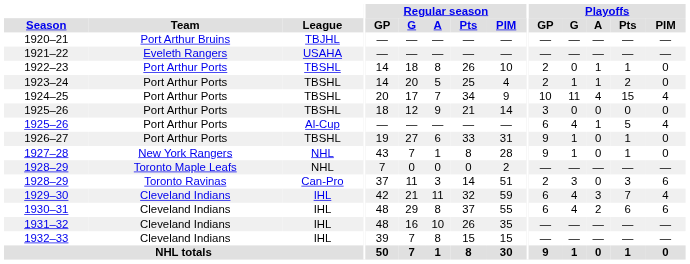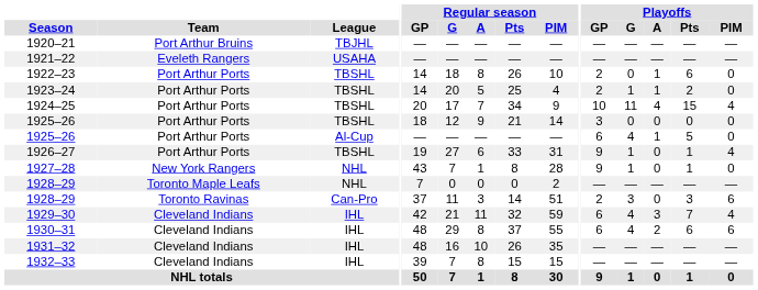 <table border="0" cellpadding="1" cellspacing="0" style="text-align:center; width:60em">
 <tr bgcolor="#e0e0e0">
 <th colspan="3" bgcolor="#ffffff"></th>
 <th rowspan="100" bgcolor="#ffffff"></th>
 <th colspan="5"><a href='#'>Regular season</a></th>
 <th rowspan="100" bgcolor="#ffffff"></th>
 <th colspan="5"><a href='#'>Playoffs</a></th>
 </tr>
 <tr bgcolor="#e0e0e0">
 <th><a href='#'>Season</a></th>
 <th>Team</th>
 <th>League</th>
 <th>GP</th>
 <th><a href='#'>G</a></th>
 <th><a href='#'>A</a></th>
 <th><a href='#'>Pts</a></th>
 <th><a href='#'>PIM</a></th>
 <th>GP</th>
 <th>G</th>
 <th>A</th>
 <th>Pts</th>
 <th>PIM</th>
 </tr>
 <tr>
 <td>1920–21</td>
 <td><a href='#'>Port Arthur Bruins</a></td>
 <td><a href='#'>TBJHL</a></td>
 <td>—</td>
 <td>—</td>
 <td>—</td>
 <td>—</td>
 <td>—</td>
 <td>—</td>
 <td>—</td>
 <td>—</td>
 <td>—</td>
 <td>—</td>
 </tr>
 <tr bgcolor="#f0f0f0">
 <td>1921–22</td>
 <td><a href='#'>Eveleth Rangers</a></td>
 <td><a href='#'>USAHA</a></td>
 <td>—</td>
 <td>—</td>
 <td>—</td>
 <td>—</td>
 <td>—</td>
 <td>—</td>
 <td>—</td>
 <td>—</td>
 <td>—</td>
 <td>—</td>
 </tr>
 <tr>
 <td>1922–23</td>
 <td><a href='#'>Port Arthur Ports</a></td>
 <td><a href='#'>TBSHL</a></td>
 <td>14</td>
 <td>18</td>
 <td>8</td>
 <td>26</td>
 <td>10</td>
 <td>2</td>
 <td>0</td>
 <td>1</td>
-<td>1</td>
+<td>6</td>
 <td>0</td>
 </tr>
 <tr bgcolor="#f0f0f0">
 <td>1923–24</td>
 <td>Port Arthur Ports</td>
 <td>TBSHL</td>
 <td>14</td>
 <td>20</td>
 <td>5</td>
 <td>25</td>
 <td>4</td>
 <td>2</td>
 <td>1</td>
 <td>1</td>
 <td>2</td>
 <td>0</td>
 </tr>
 <tr>
 <td>1924–25</td>
 <td>Port Arthur Ports</td>
 <td>TBSHL</td>
 <td>20</td>
 <td>17</td>
 <td>7</td>
 <td>34</td>
 <td>9</td>
 <td>10</td>
 <td>11</td>
 <td>4</td>
 <td>15</td>
 <td>4</td>
 </tr>
 <tr bgcolor="#f0f0f0">
 <td>1925–26</td>
 <td>Port Arthur Ports</td>
 <td>TBSHL</td>
 <td>18</td>
 <td>12</td>
 <td>9</td>
 <td>21</td>
 <td>14</td>
 <td>3</td>
 <td>0</td>
 <td>0</td>
 <td>0</td>
 <td>0</td>
 </tr>
 <tr>
 <td><a href='#'>1925–26</a></td>
 <td>Port Arthur Ports</td>
 <td><a href='#'>Al-Cup</a></td>
 <td>—</td>
 <td>—</td>
 <td>—</td>
 <td>—</td>
 <td>—</td>
 <td>6</td>
 <td>4</td>
 <td>1</td>
 <td>5</td>
-<td>4</td>
+<td>0</td>
 </tr>
 <tr bgcolor="#f0f0f0">
 <td>1926–27</td>
 <td>Port Arthur Ports</td>
 <td>TBSHL</td>
 <td>19</td>
 <td>27</td>
 <td>6</td>
 <td>33</td>
 <td>31</td>
 <td>9</td>
 <td>1</td>
 <td>0</td>
 <td>1</td>
-<td>0</td>
+<td>4</td>
 </tr>
 <tr>
 <td><a href='#'>1927–28</a></td>
 <td><a href='#'>New York Rangers</a></td>
 <td><a href='#'>NHL</a></td>
 <td>43</td>
 <td>7</td>
 <td>1</td>
 <td>8</td>
 <td>28</td>
 <td>9</td>
 <td>1</td>
 <td>0</td>
 <td>1</td>
 <td>0</td>
 </tr>
 <tr bgcolor="#f0f0f0">
 <td><a href='#'>1928–29</a></td>
 <td><a href='#'>Toronto Maple Leafs</a></td>
 <td>NHL</td>
 <td>7</td>
 <td>0</td>
 <td>0</td>
 <td>0</td>
 <td>2</td>
 <td>—</td>
 <td>—</td>
 <td>—</td>
 <td>—</td>
 <td>—</td>
 </tr>
 <tr>
 <td><a href='#'>1928–29</a></td>
 <td><a href='#'>Toronto Ravinas</a></td>
 <td><a href='#'>Can-Pro</a></td>
 <td>37</td>
 <td>11</td>
 <td>3</td>
 <td>14</td>
 <td>51</td>
 <td>2</td>
 <td>3</td>
 <td>0</td>
 <td>3</td>
 <td>6</td>
 </tr>
 <tr bgcolor="#f0f0f0">
 <td><a href='#'>1929–30</a></td>
 <td><a href='#'>Cleveland Indians</a></td>
 <td><a href='#'>IHL</a></td>
 <td>42</td>
 <td>21</td>
 <td>11</td>
 <td>32</td>
 <td>59</td>
 <td>6</td>
 <td>4</td>
 <td>3</td>
 <td>7</td>
 <td>4</td>
 </tr>
 <tr>
 <td><a href='#'>1930–31</a></td>
 <td>Cleveland Indians</td>
 <td>IHL</td>
 <td>48</td>
 <td>29</td>
 <td>8</td>
 <td>37</td>
 <td>55</td>
 <td>6</td>
 <td>4</td>
 <td>2</td>
 <td>6</td>
 <td>6</td>
 </tr>
 <tr bgcolor="#f0f0f0">
 <td><a href='#'>1931–32</a></td>
 <td>Cleveland Indians</td>
 <td>IHL</td>
 <td>48</td>
 <td>16</td>
 <td>10</td>
 <td>26</td>
 <td>35</td>
 <td>—</td>
 <td>—</td>
 <td>—</td>
 <td>—</td>
 <td>—</td>
 </tr>
 <tr>
 <td><a href='#'>1932–33</a></td>
 <td>Cleveland Indians</td>
 <td>IHL</td>
 <td>39</td>
 <td>7</td>
 <td>8</td>
 <td>15</td>
 <td>15</td>
 <td>—</td>
 <td>—</td>
 <td>—</td>
 <td>—</td>
 <td>—</td>
 </tr>
 <tr bgcolor="#e0e0e0">
 <th colspan="3">NHL totals</th>
 <th>50</th>
 <th>7</th>
 <th>1</th>
 <th>8</th>
 <th>30</th>
 <th>9</th>
 <th>1</th>
 <th>0</th>
 <th>1</th>
 <th>0</th>
 </tr>
 </table>
